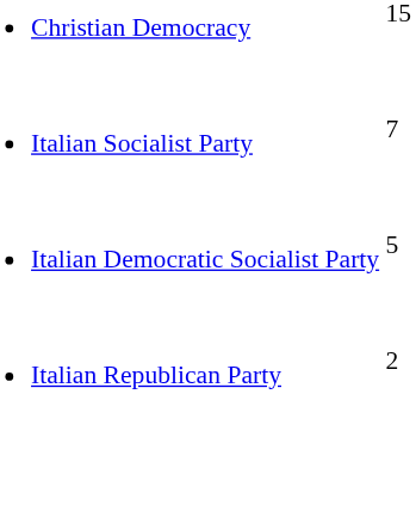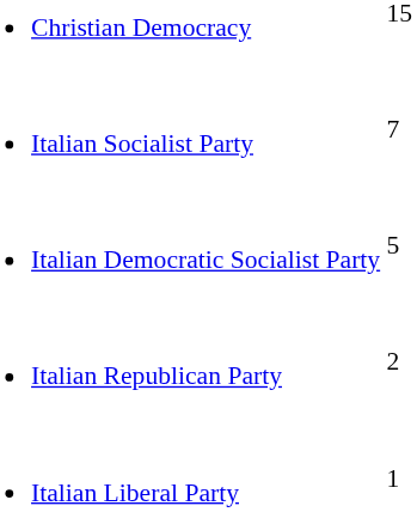 <table>
 <tr>
 <td><br><ul><li><a href='#'>Christian Democracy</a></li></ul></td>
 <td><div>15</div></td>
 </tr>
 <tr>
 <td><br><ul><li><a href='#'>Italian Socialist Party</a></li></ul></td>
 <td><div>7</div></td>
 </tr>
 <tr>
 <td><br><ul><li><a href='#'>Italian Democratic Socialist Party</a></li></ul></td>
 <td><div>5</div></td>
 </tr>
 <tr>
 <td><br><ul><li><a href='#'>Italian Republican Party</a></li></ul></td>
 <td><div>2</div></td>
 </tr>
+<tr>
+<td><br><ul><li><a href='#'>Italian Liberal Party</a></li></ul></td>
+<td><div>1</div></td>
+</tr>
 </table>
